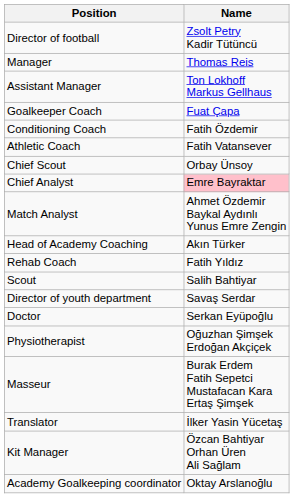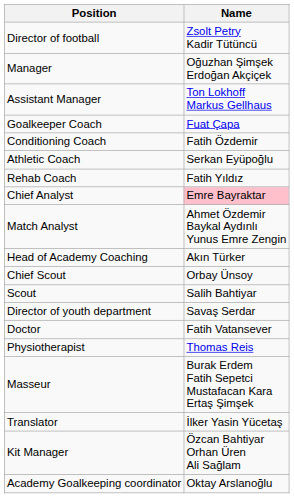 <table class="wikitable" style="text-align: left">
 <tr>
 <th>Position</th>
 <th>Name</th>
 </tr>
 <tr>
 <td>Director of football</td>
 <td> <a href='#'>Zsolt Petry</a> <br>  Kadir Tütüncü</td>
 </tr>
 <tr>
 <td>Manager</td>
-<td> <a href='#'>Thomas Reis</a></td>
+<td> Oğuzhan Şimşek <br>  Erdoğan Akçiçek</td>
 </tr>
 <tr>
 <td>Assistant Manager</td>
 <td> <a href='#'>Ton Lokhoff</a> <br>  <a href='#'>Markus Gellhaus</a></td>
 </tr>
 <tr>
 <td>Goalkeeper Coach</td>
 <td> <a href='#'>Fuat Çapa</a></td>
 </tr>
 <tr>
 <td>Conditioning Coach</td>
 <td> Fatih Özdemir</td>
 </tr>
 <tr>
 <td>Athletic Coach</td>
-<td> Fatih Vatansever</td>
+<td> Serkan Eyüpoğlu</td>
 </tr>
 <tr>
-<td>Chief Scout</td>
-<td> Orbay Ünsoy</td>
+<td>Rehab Coach</td>
+<td> Fatih Yıldız</td>
 </tr>
 <tr>
 <td>Chief Analyst</td>
 <td style="background: pink;"> Emre Bayraktar</td>
 </tr>
 <tr>
 <td>Match Analyst</td>
 <td> Ahmet Özdemir <br>  Baykal Aydınlı <br>  Yunus Emre Zengin</td>
 </tr>
 <tr>
 <td>Head of Academy Coaching</td>
 <td> Akın Türker</td>
 </tr>
 <tr>
-<td>Rehab Coach</td>
-<td> Fatih Yıldız</td>
+<td>Chief Scout</td>
+<td> Orbay Ünsoy</td>
 </tr>
 <tr>
 <td>Scout</td>
 <td> Salih Bahtiyar</td>
 </tr>
 <tr>
 <td>Director of youth department</td>
 <td> Savaş Serdar</td>
 </tr>
 <tr>
 <td>Doctor</td>
-<td> Serkan Eyüpoğlu</td>
+<td> Fatih Vatansever</td>
 </tr>
 <tr>
 <td>Physiotherapist</td>
-<td> Oğuzhan Şimşek <br>  Erdoğan Akçiçek</td>
+<td> <a href='#'>Thomas Reis</a></td>
 </tr>
 <tr>
 <td>Masseur</td>
 <td> Burak Erdem <br>  Fatih Sepetci <br>  Mustafacan Kara <br>  Ertaş Şimşek</td>
 </tr>
 <tr>
 <td>Translator</td>
 <td> İlker Yasin Yücetaş</td>
 </tr>
 <tr>
 <td>Kit Manager</td>
 <td> Özcan Bahtiyar <br>  Orhan Üren <br>  Ali Sağlam</td>
 </tr>
 <tr>
 <td>Academy Goalkeeping coordinator</td>
 <td> Oktay Arslanoğlu</td>
 </tr>
 </table>
